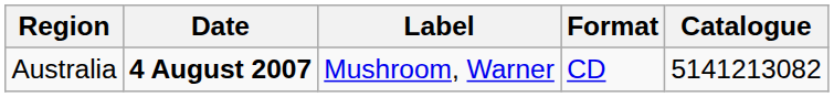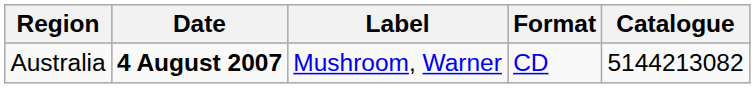 <table class="wikitable">
 <tr>
 <th>Region</th>
 <th>Date</th>
 <th>Label</th>
 <th>Format</th>
 <th>Catalogue</th>
 </tr>
 <tr>
 <td>Australia</td>
 <td><strong>4 August 2007</strong></td>
 <td><a href='#'>Mushroom</a>, <a href='#'>Warner</a></td>
 <td><a href='#'>CD</a></td>
-<td>5141213082</td>
+<td>5144213082</td>
 </tr>
 </table>
